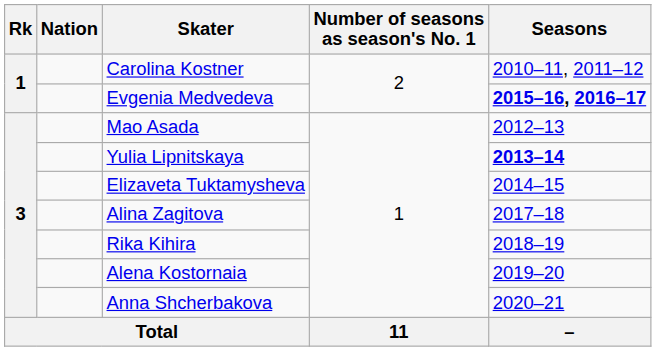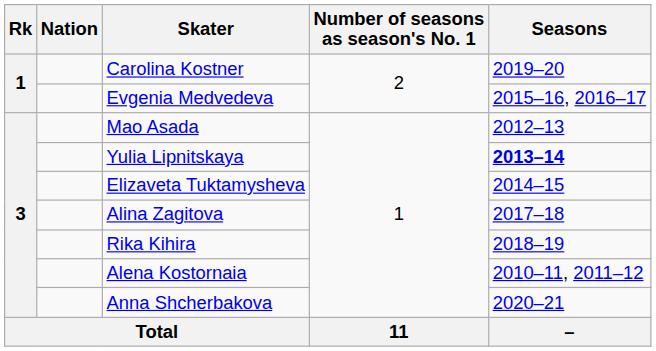 <table class="wikitable sortable">
 <tr>
 <th>Rk</th>
 <th>Nation</th>
 <th>Skater</th>
 <th>Number of seasons<br>as season's No. 1</th>
 <th>Seasons</th>
 </tr>
 <tr>
 <th rowspan="2">1</th>
 <td></td>
 <td><a href='#'>Carolina Kostner</a></td>
 <td rowspan="2" style="text-align: center;">2</td>
-<td><a href='#'>2010–11</a>, <a href='#'>2011–12</a></td>
+<td><a href='#'>2019–20</a></td>
 </tr>
 <tr>
 <td></td>
 <td><a href='#'>Evgenia Medvedeva</a></td>
-<td><strong><a href='#'>2015–16</a>, <a href='#'>2016–17</a></strong></td>
+<td><a href='#'>2015–16</a>, <a href='#'>2016–17</a></td>
 </tr>
 <tr>
 <th rowspan="7">3</th>
 <td></td>
 <td><a href='#'>Mao Asada</a></td>
 <td rowspan="7" style="text-align: center;">1</td>
 <td><a href='#'>2012–13</a></td>
 </tr>
 <tr>
 <td></td>
 <td><a href='#'>Yulia Lipnitskaya</a></td>
 <td><strong><a href='#'>2013–14</a></strong></td>
 </tr>
 <tr>
 <td></td>
 <td><a href='#'>Elizaveta Tuktamysheva</a></td>
 <td><a href='#'>2014–15</a></td>
 </tr>
 <tr>
 <td></td>
 <td><a href='#'>Alina Zagitova</a></td>
 <td><a href='#'>2017–18</a></td>
 </tr>
 <tr>
 <td></td>
 <td><a href='#'>Rika Kihira</a></td>
 <td><a href='#'>2018–19</a></td>
 </tr>
 <tr>
 <td></td>
 <td><a href='#'>Alena Kostornaia</a></td>
-<td><a href='#'>2019–20</a></td>
+<td><a href='#'>2010–11</a>, <a href='#'>2011–12</a></td>
 </tr>
 <tr>
 <td></td>
 <td><a href='#'>Anna Shcherbakova</a></td>
 <td><a href='#'>2020–21</a></td>
 </tr>
 <tr class="sortbottom">
 <th colspan="3">Total</th>
 <th>11</th>
 <th>–</th>
 </tr>
 </table>
